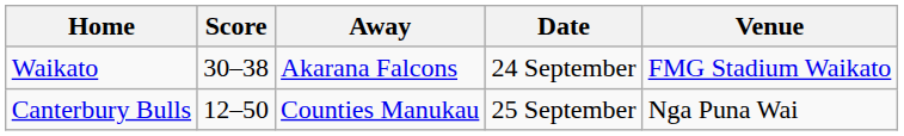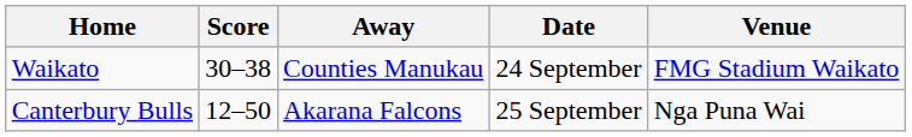 <table class="wikitable">
 <tr>
 <th>Home</th>
 <th>Score</th>
 <th>Away</th>
 <th>Date</th>
 <th>Venue</th>
 </tr>
 <tr>
 <td> <a href='#'>Waikato</a></td>
 <td>30–38</td>
-<td> <a href='#'>Akarana Falcons</a></td>
+<td> <a href='#'>Counties Manukau</a></td>
 <td>24 September</td>
 <td><a href='#'>FMG Stadium Waikato</a></td>
 </tr>
 <tr>
 <td> <a href='#'>Canterbury Bulls</a></td>
 <td>12–50</td>
-<td> <a href='#'>Counties Manukau</a></td>
+<td> <a href='#'>Akarana Falcons</a></td>
 <td>25 September</td>
 <td>Nga Puna Wai</td>
 </tr>
 </table>
